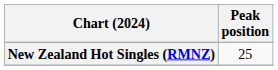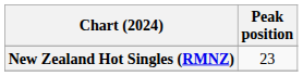 <table class="wikitable sortable plainrowheaders" style="text-align:center">
 <tr>
 <th scope="col">Chart (2024)</th>
 <th scope="col">Peak<br>position</th>
 </tr>
 <tr>
 </tr>
 <tr>
 <th scope="row">New Zealand Hot Singles (<a href='#'>RMNZ</a>)</th>
-<td>25</td>
+<td>23</td>
 </tr>
 <tr>
 </tr>
 <tr>
 </tr>
 <tr>
 </tr>
 </table>
